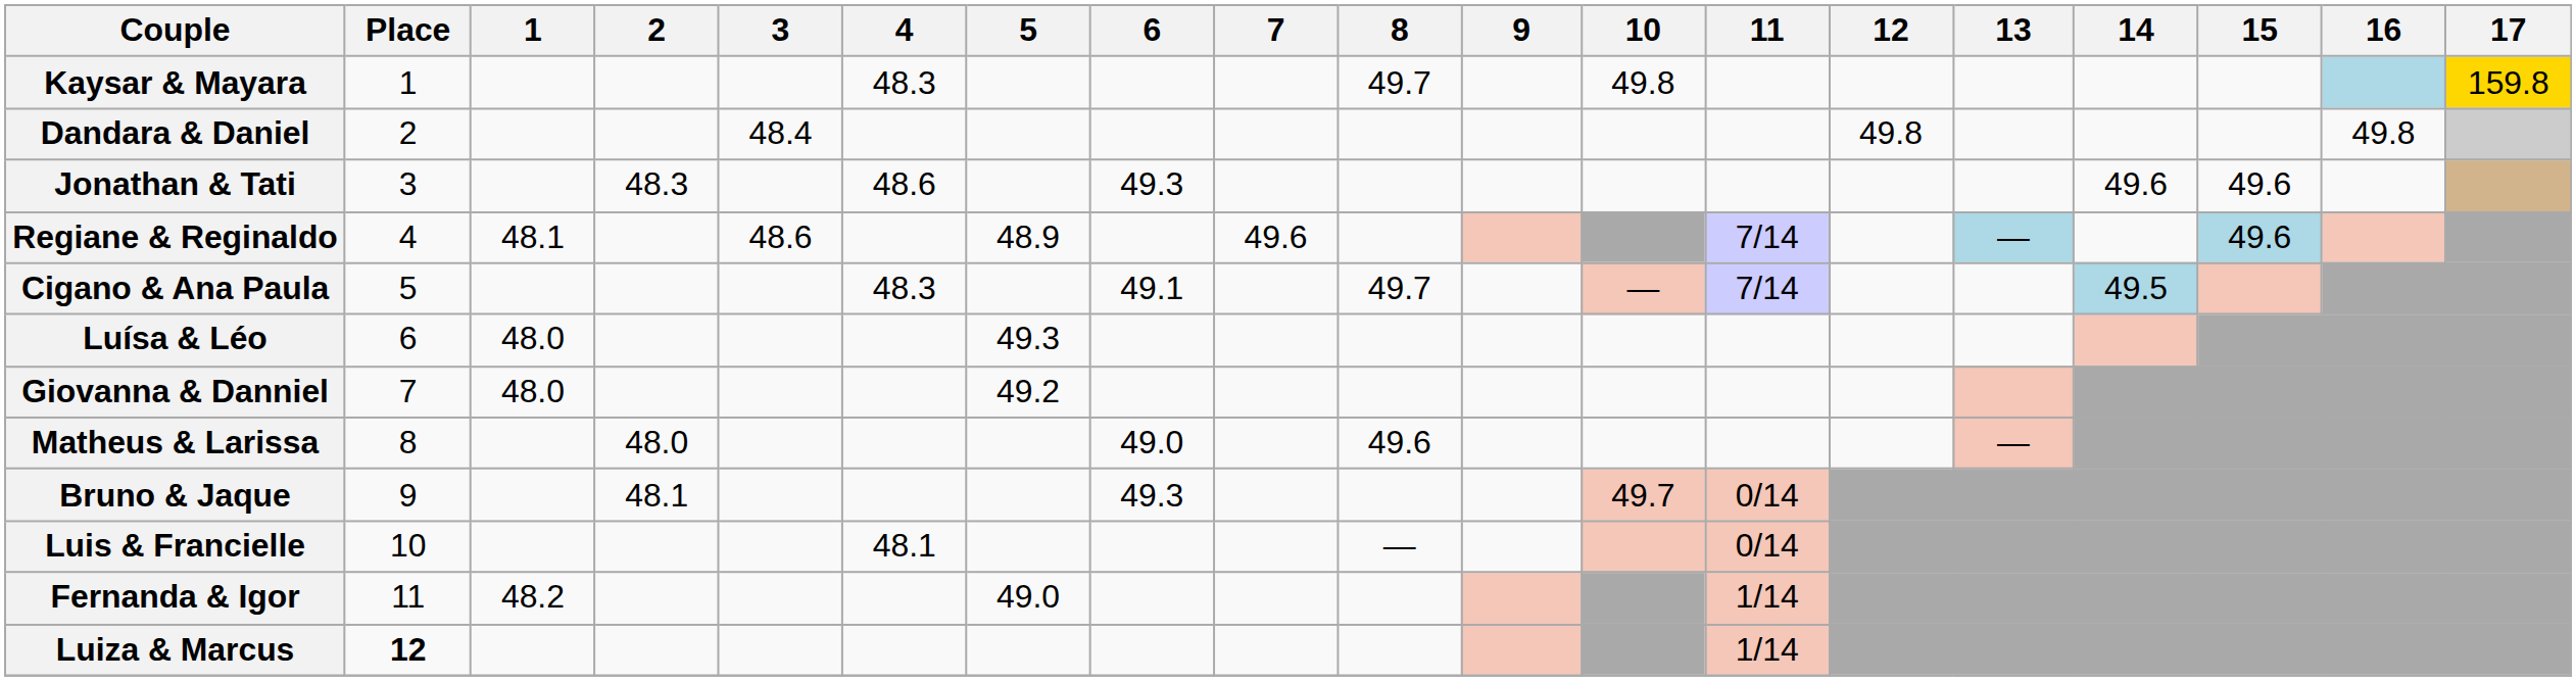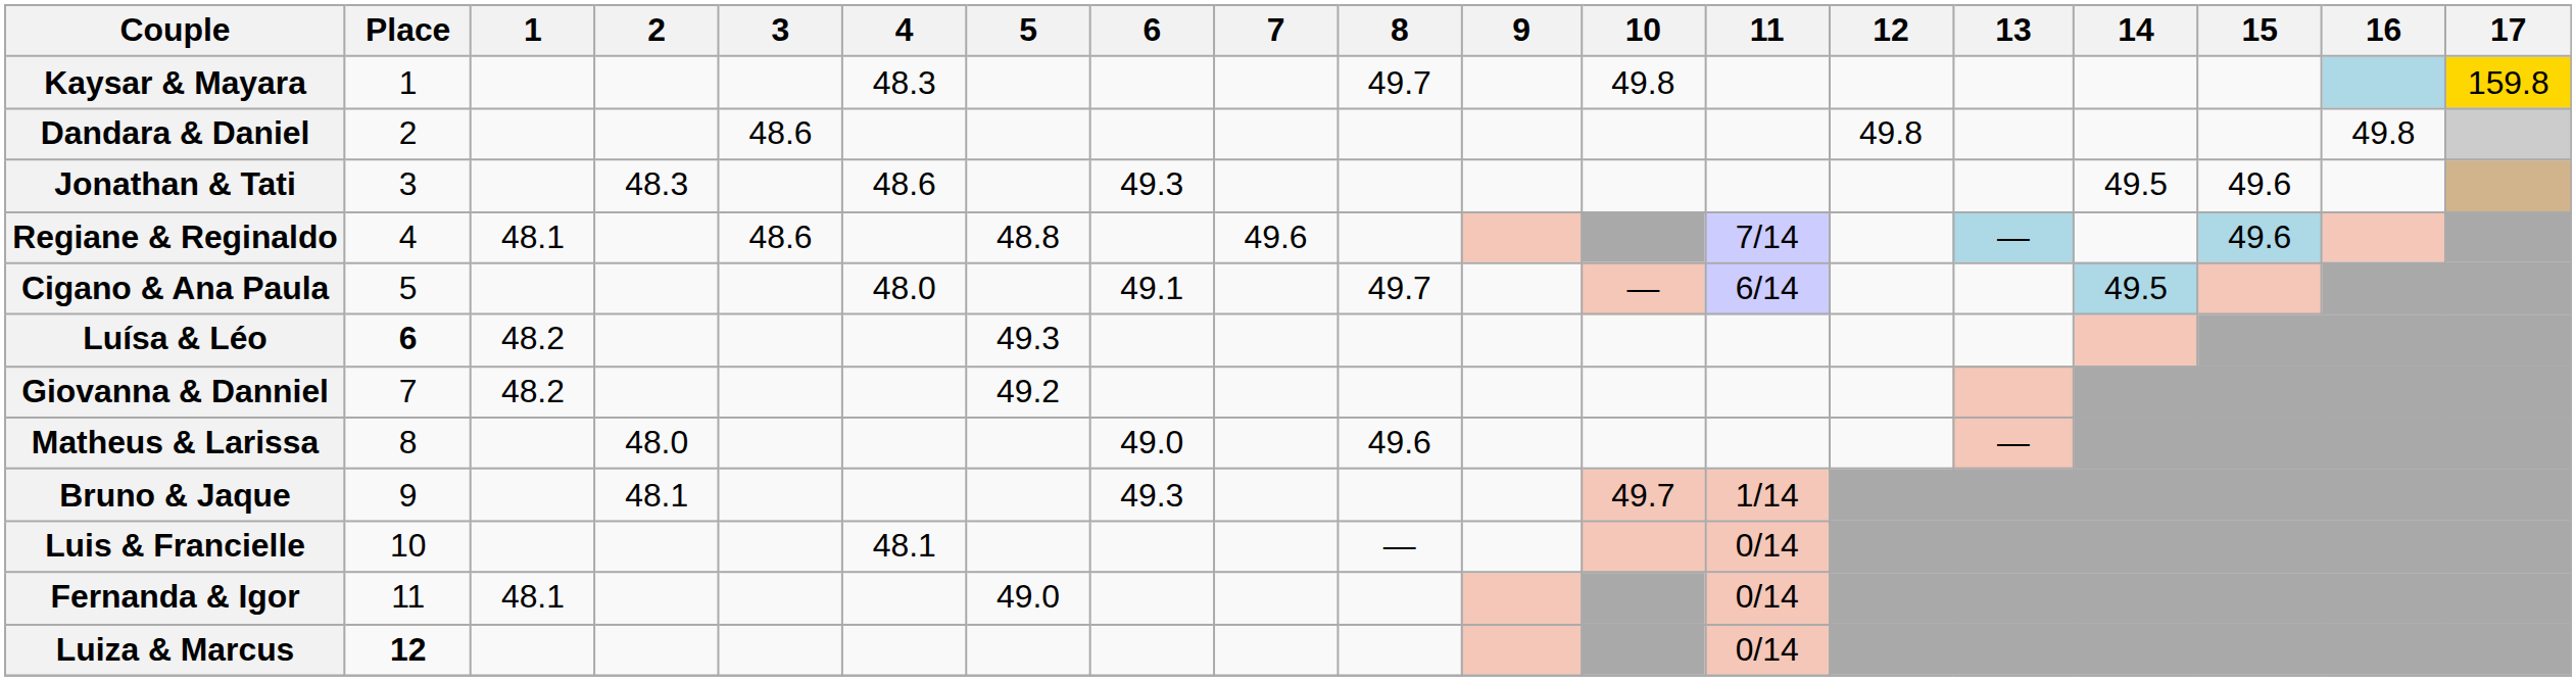 <table class="wikitable sortable"  style="margin:auto; text-align:center; white-space:nowrap; width:100%;">
 <tr>
 <th width="10.0%">Couple</th>
 <th width="05.0%">Place</th>
 <th width="05.0%">1</th>
 <th width="05.0%">2</th>
 <th width="05.0%">3</th>
 <th width="05.0%">4</th>
 <th width="05.0%">5</th>
 <th width="05.0%">6</th>
 <th width="05.0%">7</th>
 <th width="05.0%">8</th>
 <th width="05.0%">9</th>
 <th width="05.0%">10</th>
 <th width="05.0%">11</th>
 <th width="05.0%">12</th>
 <th width="05.0%">13</th>
 <th width="05.0%">14</th>
 <th width="05.0%">15</th>
 <th width="05.0%">16</th>
 <th width="05.0%">17</th>
 </tr>
 <tr>
 <th>Kaysar & Mayara</th>
 <td>1</td>
 <td></td>
 <td></td>
 <td></td>
 <td>48.3</td>
 <td></td>
 <td></td>
 <td></td>
 <td>49.7</td>
 <td></td>
 <td>49.8</td>
 <td></td>
 <td></td>
 <td></td>
 <td></td>
 <td></td>
 <td bgcolor=ADD8E6></td>
 <td bgcolor=FFD700>159.8</td>
 </tr>
 <tr>
 <th>Dandara & Daniel</th>
 <td>2</td>
 <td></td>
 <td></td>
-<td>48.4</td>
+<td>48.6</td>
 <td></td>
 <td></td>
 <td></td>
 <td></td>
 <td></td>
 <td></td>
 <td></td>
 <td></td>
 <td>49.8</td>
 <td></td>
 <td></td>
 <td></td>
 <td>49.8</td>
 <td bgcolor=CCCCCC></td>
 </tr>
 <tr>
 <th>Jonathan & Tati</th>
 <td>3</td>
 <td></td>
 <td>48.3</td>
 <td></td>
 <td>48.6</td>
 <td></td>
 <td>49.3</td>
 <td></td>
 <td></td>
 <td></td>
 <td></td>
 <td></td>
 <td></td>
 <td></td>
-<td>49.6</td>
+<td>49.5</td>
 <td>49.6</td>
 <td></td>
 <td bgcolor=D2B48C></td>
 </tr>
 <tr>
 <th>Regiane & Reginaldo</th>
 <td>4</td>
 <td>48.1</td>
 <td></td>
 <td>48.6</td>
 <td></td>
-<td>48.9</td>
+<td>48.8</td>
 <td></td>
 <td>49.6</td>
 <td></td>
 <td bgcolor=F4C7B8></td>
 <td bgcolor=A9A9A9></td>
 <td bgcolor=CCCCFF>7/14</td>
 <td></td>
 <td bgcolor=ADD8E6>—</td>
 <td></td>
 <td bgcolor=ADD8E6>49.6</td>
 <td bgcolor=F4C7B8></td>
 <td bgcolor=A9A9A9></td>
 </tr>
 <tr>
 <th>Cigano & Ana Paula</th>
 <td>5</td>
 <td></td>
 <td></td>
 <td></td>
-<td>48.3</td>
+<td>48.0</td>
 <td></td>
 <td>49.1</td>
 <td></td>
 <td>49.7</td>
 <td></td>
 <td bgcolor=F4C7B8>—</td>
-<td bgcolor=CCCCFF>7/14</td>
+<td bgcolor=CCCCFF>6/14</td>
 <td></td>
 <td></td>
 <td bgcolor=ADD8E6>49.5</td>
 <td bgcolor=F4C7B8></td>
 <td bgcolor=A9A9A9 colspan=2></td>
 </tr>
 <tr>
 <th>Luísa & Léo</th>
-<td>6</td>
-<td>48.0</td>
+<td><strong>6</strong></td>
+<td>48.2</td>
 <td></td>
 <td></td>
 <td></td>
 <td>49.3</td>
 <td></td>
 <td></td>
 <td></td>
 <td></td>
 <td></td>
 <td></td>
 <td></td>
 <td></td>
 <td bgcolor=F4C7B8></td>
 <td bgcolor=A9A9A9 colspan=3></td>
 </tr>
 <tr>
 <th>Giovanna & Danniel</th>
 <td>7</td>
-<td>48.0</td>
+<td>48.2</td>
 <td></td>
 <td></td>
 <td></td>
 <td>49.2</td>
 <td></td>
 <td></td>
 <td></td>
 <td></td>
 <td></td>
 <td></td>
 <td></td>
 <td bgcolor=F4C7B8></td>
 <td bgcolor=A9A9A9 colspan=4></td>
 </tr>
 <tr>
 <th>Matheus & Larissa</th>
 <td>8</td>
 <td></td>
 <td>48.0</td>
 <td></td>
 <td></td>
 <td></td>
 <td>49.0</td>
 <td></td>
 <td>49.6</td>
 <td></td>
 <td></td>
 <td></td>
 <td></td>
 <td bgcolor=F4C7B8>—</td>
 <td bgcolor=A9A9A9 colspan=4></td>
 </tr>
 <tr>
 <th>Bruno & Jaque</th>
 <td>9</td>
 <td></td>
 <td>48.1</td>
 <td></td>
 <td></td>
 <td></td>
 <td>49.3</td>
 <td></td>
 <td></td>
 <td></td>
 <td bgcolor=F4C7B8>49.7</td>
-<td bgcolor=F4C7B8>0/14</td>
+<td bgcolor=F4C7B8>1/14</td>
 <td bgcolor=A9A9A9 colspan=6></td>
 </tr>
 <tr>
 <th>Luis & Francielle</th>
 <td>10</td>
 <td></td>
 <td></td>
 <td></td>
 <td>48.1</td>
 <td></td>
 <td></td>
 <td></td>
 <td>—</td>
 <td></td>
 <td bgcolor=F4C7B8></td>
 <td bgcolor=F4C7B8>0/14</td>
 <td bgcolor=A9A9A9 colspan=6></td>
 </tr>
 <tr>
 <th>Fernanda & Igor</th>
 <td>11</td>
-<td>48.2</td>
+<td>48.1</td>
 <td></td>
 <td></td>
 <td></td>
 <td>49.0</td>
 <td></td>
 <td></td>
 <td></td>
 <td bgcolor=F4C7B8></td>
 <td bgcolor=A9A9A9></td>
-<td bgcolor=F4C7B8>1/14</td>
+<td bgcolor=F4C7B8>0/14</td>
 <td bgcolor=A9A9A9 colspan=6></td>
 </tr>
 <tr>
 <th>Luiza & Marcus</th>
 <td><strong>12</strong></td>
 <td></td>
 <td></td>
 <td></td>
 <td></td>
 <td></td>
 <td></td>
 <td></td>
 <td></td>
 <td bgcolor=F4C7B8></td>
 <td bgcolor=A9A9A9></td>
-<td bgcolor=F4C7B8>1/14</td>
+<td bgcolor=F4C7B8>0/14</td>
 <td bgcolor=A9A9A9 colspan=6></td>
 </tr>
 <tr>
 </tr>
 </table>
